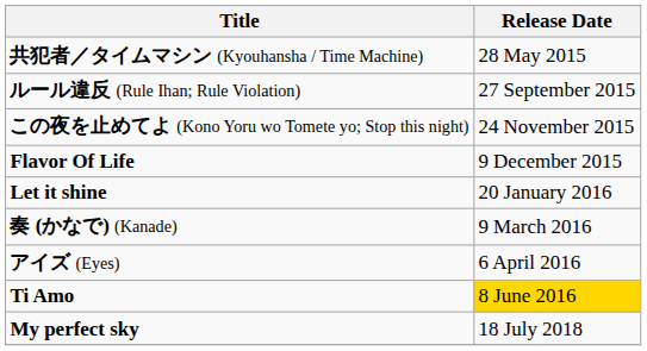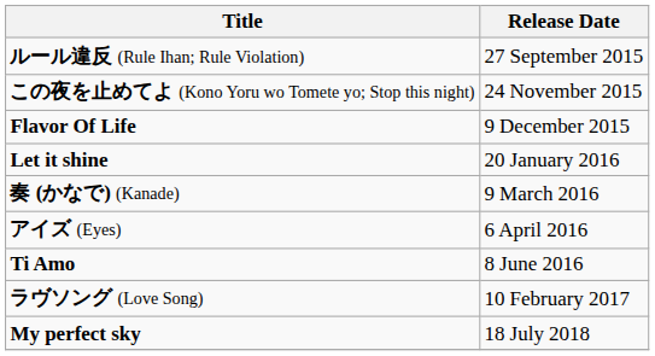 <table class="wikitable">
 <tr>
 <th>Title</th>
 <th>Release Date</th>
-</tr>
-<tr>
-<td><strong>共犯者／タイムマシン</strong> <small>(Kyouhansha / Time Machine)</small></td>
-<td>28 May 2015</td>
 </tr>
 <tr>
 <td><strong>ルール違反</strong> <small> (Rule Ihan; Rule Violation)</small></td>
 <td>27 September 2015</td>
 </tr>
 <tr>
 <td><strong>この夜を止めてよ</strong> <small> (Kono Yoru wo Tomete yo; Stop this night)</small></td>
 <td>24 November 2015</td>
 </tr>
 <tr>
 <td><strong>Flavor Of Life</strong></td>
 <td>9 December 2015</td>
 </tr>
 <tr>
 <td><strong>Let it shine</strong></td>
 <td>20 January 2016</td>
 </tr>
 <tr>
 <td><strong>奏 (かなで)</strong> <small> (Kanade)</small></td>
 <td>9 March 2016</td>
 </tr>
 <tr>
 <td><strong>アイズ</strong> <small> (Eyes)</small></td>
 <td>6 April 2016</td>
 </tr>
 <tr>
 <td><strong>Ti Amo</strong></td>
-<td style="background: gold;">8 June 2016</td>
+<td>8 June 2016</td>
+</tr>
+<tr>
+<td><strong>ラヴソング</strong> <small> (Love Song)</small></td>
+<td>10 February 2017</td>
 </tr>
 <tr>
 <td><strong>My perfect sky</strong></td>
 <td>18 July 2018</td>
 </tr>
 <tr>
 </tr>
 </table>
